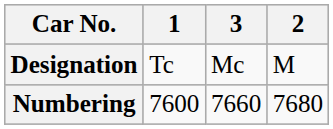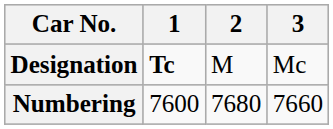 <table class="wikitable">
 <tr>
 <th>Car No.</th>
 <th>1</th>
+<th>2</th>
 <th>3</th>
-<th>2</th>
 </tr>
 <tr>
 <th>Designation</th>
-<td>Tc</td>
+<td><strong>Tc</strong></td>
+<td>M</td>
 <td>Mc</td>
-<td>M</td>
 </tr>
 <tr>
 <th>Numbering</th>
 <td>7600</td>
+<td>7680</td>
 <td>7660</td>
-<td>7680</td>
 </tr>
 </table>
